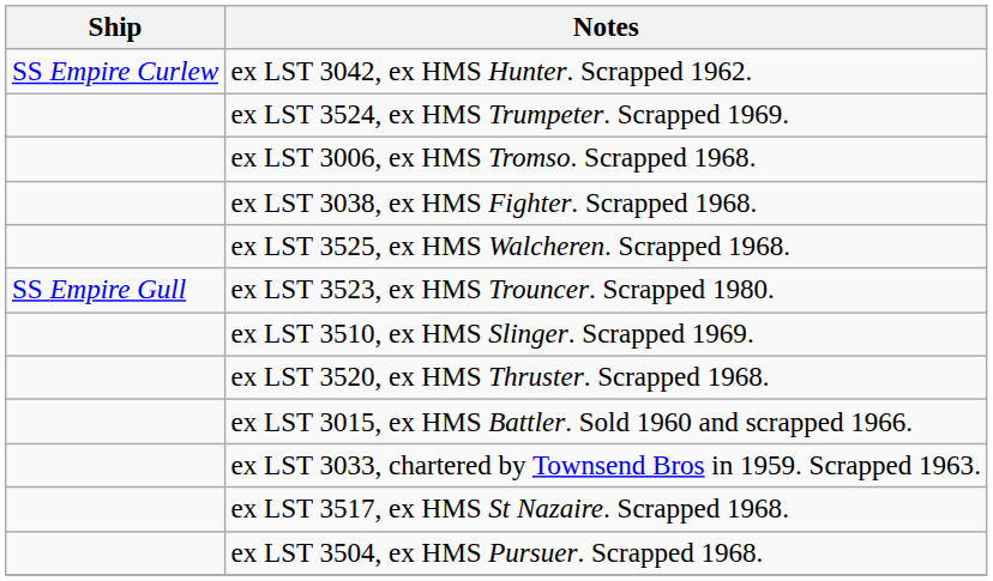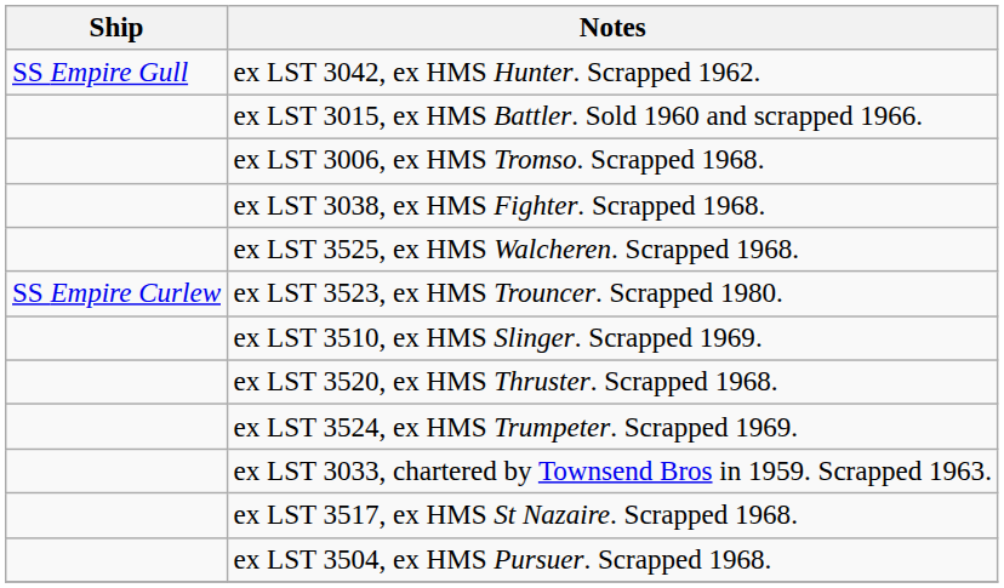 <table class="wikitable">
 <tr>
 <th>Ship</th>
 <th>Notes</th>
 </tr>
 <tr>
-<td><a href='#'>SS <em>Empire Curlew</em></a></td>
+<td><a href='#'>SS <em>Empire Gull</em></a></td>
 <td>ex LST 3042, ex HMS <em>Hunter</em>. Scrapped 1962.</td>
 </tr>
 <tr>
 <td></td>
-<td>ex LST 3524, ex HMS <em>Trumpeter</em>. Scrapped 1969.</td>
+<td>ex LST 3015, ex HMS <em>Battler</em>. Sold 1960 and scrapped 1966.</td>
 </tr>
 <tr>
 <td></td>
 <td>ex LST 3006, ex HMS <em>Tromso</em>. Scrapped 1968.</td>
 </tr>
 <tr>
 <td></td>
 <td>ex LST 3038, ex HMS <em>Fighter</em>. Scrapped 1968.</td>
 </tr>
 <tr>
 <td></td>
 <td>ex LST 3525, ex HMS <em>Walcheren</em>. Scrapped 1968.</td>
 </tr>
 <tr>
-<td><a href='#'>SS <em>Empire Gull</em></a></td>
+<td><a href='#'>SS <em>Empire Curlew</em></a></td>
 <td>ex LST 3523, ex HMS <em>Trouncer</em>. Scrapped 1980.</td>
 </tr>
 <tr>
 <td></td>
 <td>ex LST 3510, ex HMS <em>Slinger</em>. Scrapped 1969.</td>
 </tr>
 <tr>
 <td></td>
 <td>ex LST 3520, ex HMS <em>Thruster</em>. Scrapped 1968.</td>
 </tr>
 <tr>
 <td></td>
-<td>ex LST 3015, ex HMS <em>Battler</em>. Sold 1960 and scrapped 1966.</td>
+<td>ex LST 3524, ex HMS <em>Trumpeter</em>. Scrapped 1969.</td>
 </tr>
 <tr>
 <td></td>
 <td>ex LST 3033, chartered by <a href='#'>Townsend Bros</a> in 1959.  Scrapped 1963.</td>
 </tr>
 <tr>
 <td></td>
 <td>ex LST 3517, ex HMS <em>St Nazaire</em>. Scrapped 1968.</td>
 </tr>
 <tr>
 <td></td>
 <td>ex LST 3504, ex HMS <em>Pursuer</em>. Scrapped 1968.</td>
 </tr>
 <tr>
 </tr>
 </table>
